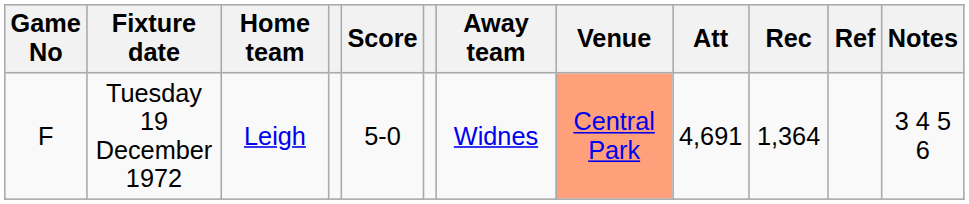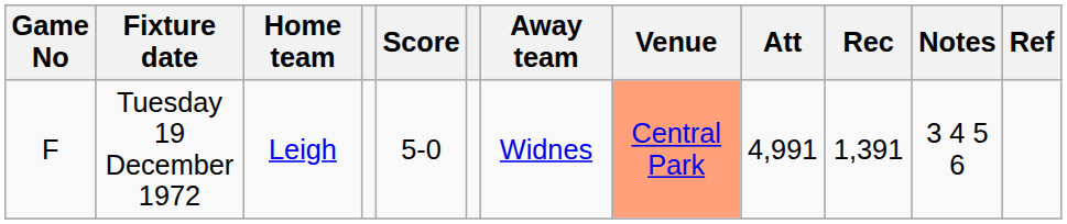 <table class="wikitable" style="text-align:center;">
 <tr>
 <th width=20 abbr="No">Game No</th>
 <th width=100 abbr="Date">Fixture date</th>
 <th width=150 abbr="Home team">Home team</th>
 <th width=5 abbr="space"></th>
 <th width=20 abbr="Score">Score</th>
 <th width=5 abbr="space"></th>
 <th width=150 abbr="Away team">Away team</th>
 <th width=150 abbr="Venue">Venue</th>
 <th width=45 abbr="Att">Att</th>
 <th width=60 abbr="Rec">Rec</th>
+<th width=20 abbr="Notes">Notes</th>
 <th width=30 abbr="Ref">Ref</th>
-<th width=20 abbr="Notes">Notes</th>
 </tr>
 <tr>
 <td>F</td>
 <td>Tuesday 19 December 1972</td>
 <td><a href='#'>Leigh</a></td>
 <td></td>
 <td>5-0</td>
 <td></td>
 <td><a href='#'>Widnes</a></td>
 <td style="background: lightsalmon;"><a href='#'>Central Park</a></td>
-<td>4,691</td>
-<td>1,364</td>
+<td>4,991</td>
+<td>1,391</td>
+<td>3 4 5 6</td>
 <td></td>
-<td>3 4 5 6</td>
 </tr>
 </table>
